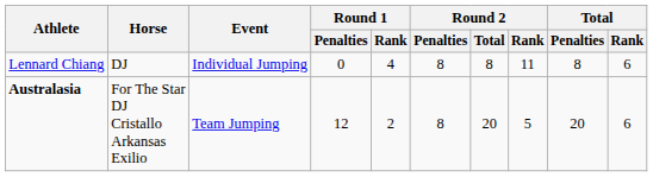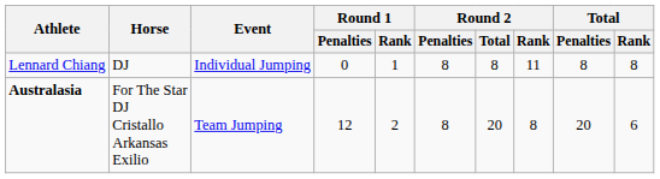 <table class="wikitable" border="1" style="font-size:90%">
 <tr>
 <th rowspan=2>Athlete</th>
 <th rowspan=2>Horse</th>
 <th rowspan=2>Event</th>
 <th colspan=2>Round 1</th>
 <th colspan=3>Round 2</th>
 <th colspan=2>Total</th>
 </tr>
 <tr style="font-size:95%">
 <th>Penalties</th>
 <th>Rank</th>
 <th>Penalties</th>
 <th>Total</th>
 <th>Rank</th>
 <th>Penalties</th>
 <th>Rank</th>
 </tr>
 <tr align=center>
 <td align=left><a href='#'>Lennard Chiang</a></td>
 <td align=left>DJ</td>
 <td align=left><a href='#'>Individual Jumping</a></td>
 <td>0</td>
-<td>4</td>
+<td>1</td>
 <td>8</td>
 <td>8</td>
 <td>11</td>
 <td>8</td>
-<td>6</td>
+<td>8</td>
 </tr>
 <tr align=center>
 <td align=left><strong>Australasia</strong><br><br><br><br><br></td>
 <td align=left valign=bottom>For The Star<br>DJ<br>Cristallo<br>Arkansas<br>Exilio</td>
 <td align=left><a href='#'>Team Jumping</a></td>
 <td>12</td>
 <td>2</td>
 <td>8</td>
 <td>20</td>
-<td>5</td>
+<td>8</td>
 <td>20</td>
 <td>6</td>
 </tr>
 </table>
